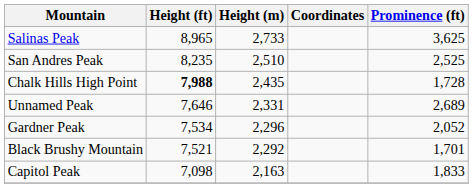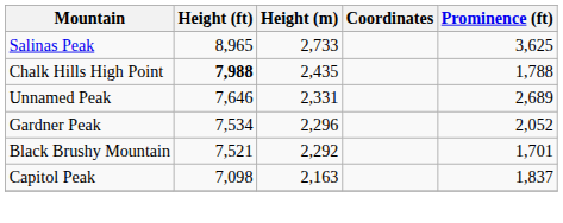 <table class="wikitable">
 <tr>
 <th>Mountain</th>
 <th>Height (ft)</th>
 <th>Height (m)</th>
 <th>Coordinates</th>
 <th><a href='#'>Prominence</a> (ft)</th>
 </tr>
 <tr>
 <td><a href='#'>Salinas Peak</a></td>
 <td align=right>8,965</td>
 <td align=right>2,733</td>
 <td align=right></td>
 <td align=right>3,625</td>
 </tr>
 <tr>
-<td>San Andres Peak</td>
-<td align=right>8,235</td>
-<td align=right>2,510</td>
-<td align=right></td>
-<td align=right>2,525</td>
-</tr>
-<tr>
 <td>Chalk Hills High Point</td>
 <td align=right><strong>7,988</strong></td>
 <td align=right>2,435</td>
 <td align=right></td>
-<td align=right>1,728</td>
+<td align=right>1,788</td>
 </tr>
 <tr>
 <td>Unnamed Peak</td>
 <td align=right>7,646</td>
 <td align=right>2,331</td>
 <td align=right></td>
 <td align=right>2,689</td>
 </tr>
 <tr>
 <td>Gardner Peak</td>
 <td align=right>7,534</td>
 <td align=right>2,296</td>
 <td align=right></td>
 <td align=right>2,052</td>
 </tr>
 <tr>
 <td>Black Brushy Mountain</td>
 <td align=right>7,521</td>
 <td align=right>2,292</td>
 <td align=right></td>
 <td align=right>1,701</td>
 </tr>
 <tr>
 <td>Capitol Peak</td>
 <td align=right>7,098</td>
 <td align=right>2,163</td>
 <td align=right></td>
-<td align=right>1,833</td>
+<td align=right>1,837</td>
 </tr>
 <tr>
 </tr>
 </table>
